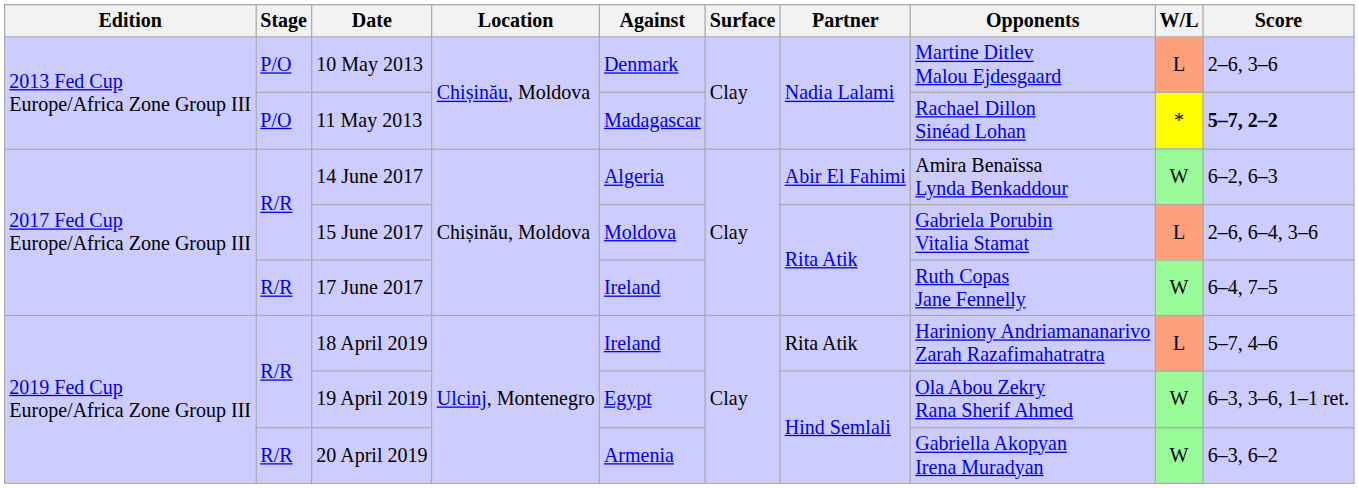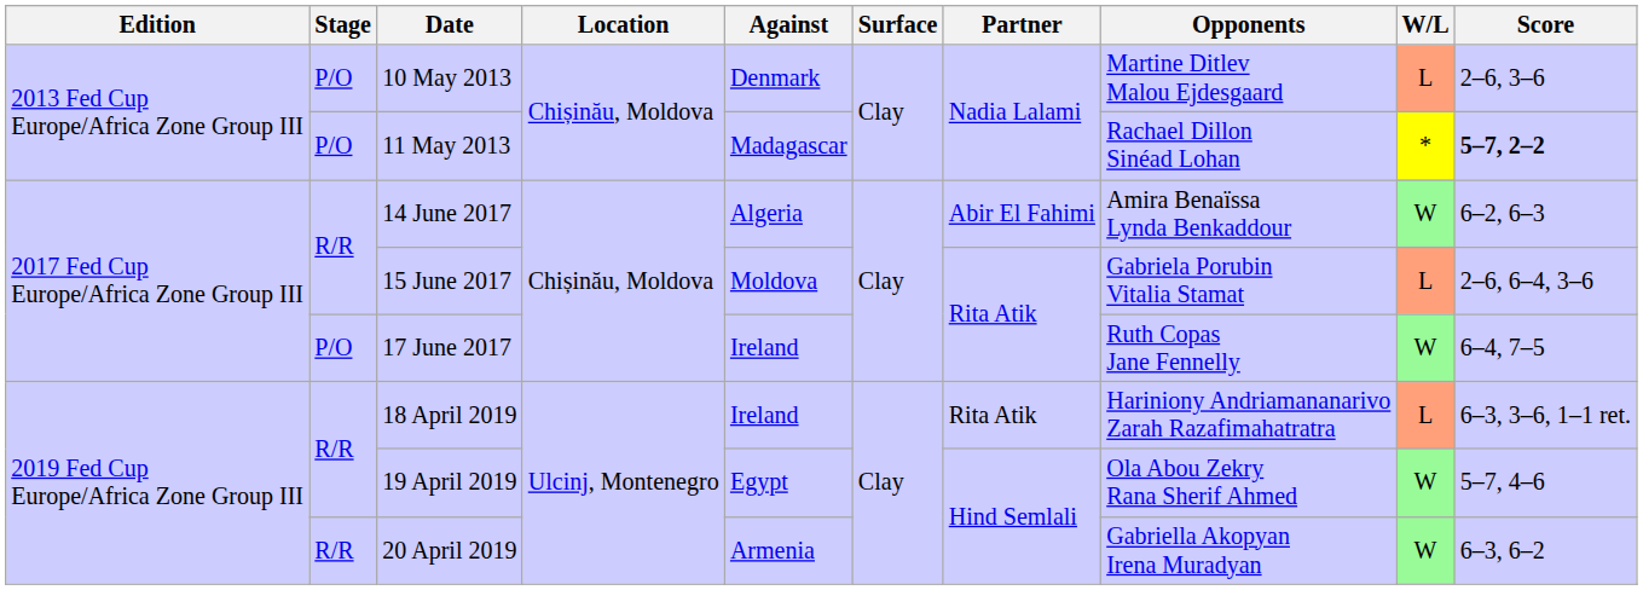 <table class=wikitable style=font-size:97%>
 <tr>
 <th>Edition</th>
 <th>Stage</th>
 <th>Date</th>
 <th>Location</th>
 <th>Against</th>
 <th>Surface</th>
 <th>Partner</th>
 <th>Opponents</th>
 <th>W/L</th>
 <th>Score</th>
 </tr>
 <tr style="background:#ccf;">
 <td rowspan=2><a href='#'>2013 Fed Cup</a> <br> Europe/Africa Zone Group III</td>
 <td><a href='#'>P/O</a></td>
 <td>10 May 2013</td>
 <td rowspan=2><a href='#'>Chișinău</a>, Moldova</td>
 <td> <a href='#'>Denmark</a></td>
 <td rowspan=2>Clay</td>
 <td rowspan=2> <a href='#'>Nadia Lalami</a></td>
 <td> <a href='#'>Martine Ditlev</a> <br>  <a href='#'>Malou Ejdesgaard</a></td>
 <td style="text-align:center; background:#ffa07a;">L</td>
 <td>2–6, 3–6</td>
 </tr>
 <tr style="background:#ccf;">
 <td><a href='#'>P/O</a></td>
 <td>11 May 2013</td>
 <td> <a href='#'>Madagascar</a></td>
 <td> <a href='#'>Rachael Dillon</a> <br>  <a href='#'>Sinéad Lohan</a></td>
 <td style="text-align:center; background:yellow"> *</td>
 <td><strong>5–7, 2–2</strong></td>
 </tr>
 <tr style="background:#ccf;">
 <td rowspan=3><a href='#'>2017 Fed Cup</a> <br> Europe/Africa Zone Group III</td>
 <td rowspan=2><a href='#'>R/R</a></td>
 <td>14 June 2017</td>
 <td rowspan=3>Chișinău, Moldova</td>
 <td> <a href='#'>Algeria</a></td>
 <td rowspan=3>Clay</td>
 <td> <a href='#'>Abir El Fahimi</a></td>
 <td> Amira Benaïssa <br>  <a href='#'>Lynda Benkaddour</a></td>
 <td style="text-align:center; background:#98fb98;">W</td>
 <td>6–2, 6–3</td>
 </tr>
 <tr style="background:#ccf;">
 <td>15 June 2017</td>
 <td> <a href='#'>Moldova</a></td>
 <td rowspan=2> <a href='#'>Rita Atik</a></td>
 <td> <a href='#'>Gabriela Porubin</a> <br>  <a href='#'>Vitalia Stamat</a></td>
 <td style="text-align:center; background:#ffa07a;">L</td>
 <td>2–6, 6–4, 3–6</td>
 </tr>
 <tr style="background:#ccf;">
-<td><a href='#'>R/R</a></td>
+<td><a href='#'>P/O</a></td>
 <td>17 June 2017</td>
 <td> <a href='#'>Ireland</a></td>
 <td> <a href='#'>Ruth Copas</a> <br>  <a href='#'>Jane Fennelly</a></td>
 <td style="text-align:center; background:#98fb98;">W</td>
 <td>6–4, 7–5</td>
 </tr>
 <tr style="background:#ccf;">
 <td rowspan=3><a href='#'>2019 Fed Cup</a> <br> Europe/Africa Zone Group III</td>
 <td rowspan=2><a href='#'>R/R</a></td>
 <td>18 April 2019</td>
 <td rowspan=3><a href='#'>Ulcinj</a>, Montenegro</td>
 <td> <a href='#'>Ireland</a></td>
 <td rowspan=3>Clay</td>
 <td> Rita Atik</td>
 <td> <a href='#'>Hariniony Andriamananarivo</a> <br>  <a href='#'>Zarah Razafimahatratra</a></td>
 <td style="text-align:center; background:#ffa07a;">L</td>
-<td>5–7, 4–6</td>
+<td>6–3, 3–6, 1–1 ret.</td>
 </tr>
 <tr style="background:#ccf;">
 <td>19 April 2019</td>
 <td> <a href='#'>Egypt</a></td>
 <td rowspan=2> <a href='#'>Hind Semlali</a></td>
 <td> <a href='#'>Ola Abou Zekry</a> <br>  <a href='#'>Rana Sherif Ahmed</a></td>
 <td style="text-align:center; background:#98fb98;">W</td>
-<td>6–3, 3–6, 1–1 ret.</td>
+<td>5–7, 4–6</td>
 </tr>
 <tr style="background:#ccf;">
 <td><a href='#'>R/R</a></td>
 <td>20 April 2019</td>
 <td> <a href='#'>Armenia</a></td>
 <td> <a href='#'>Gabriella Akopyan</a> <br>  <a href='#'>Irena Muradyan</a></td>
 <td style="text-align:center; background:#98fb98;">W</td>
 <td>6–3, 6–2</td>
 </tr>
 </table>
